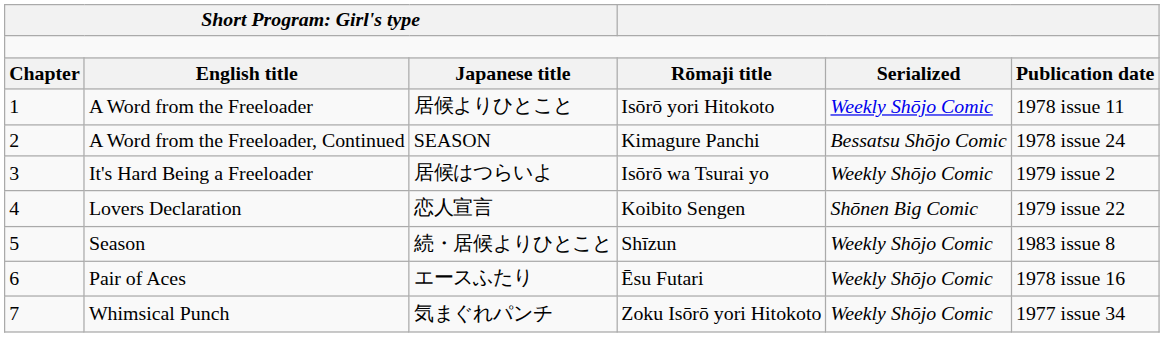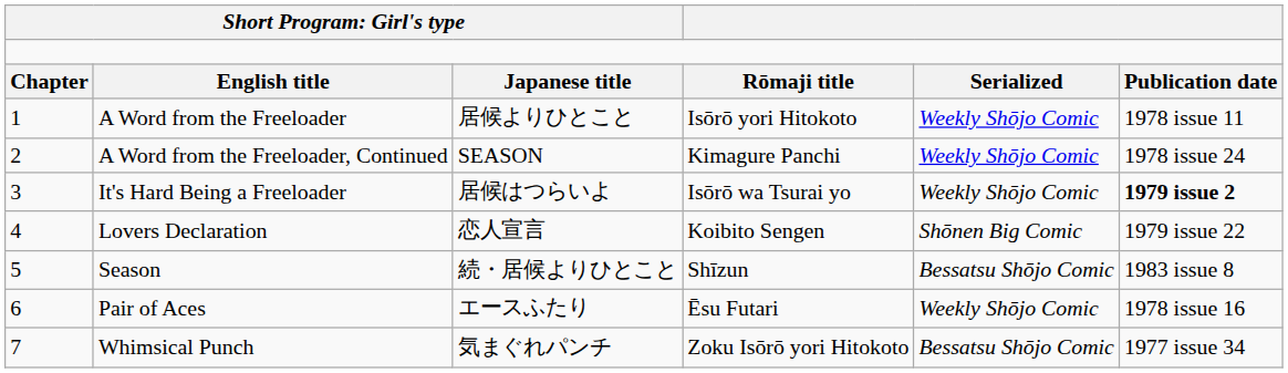 <table class="wikitable">
 <tr>
 <th colspan="3"><strong><em>Short Program: Girl's type</em></strong></th>
 <th colspan="3"><small></small></th>
 </tr>
 <tr>
 <td colspan="6" height="10"></td>
 </tr>
 <tr>
 <th>Chapter</th>
 <th>English title</th>
 <th>Japanese title</th>
 <th>Rōmaji title</th>
 <th>Serialized</th>
 <th>Publication date</th>
 </tr>
 <tr>
 <td>1</td>
 <td>A Word from the Freeloader</td>
 <td>居候よりひとこと</td>
 <td>Isōrō yori Hitokoto</td>
 <td><em><a href='#'>Weekly Shōjo Comic</a></em></td>
 <td>1978 issue 11</td>
 </tr>
 <tr>
 <td>2</td>
 <td>A Word from the Freeloader, Continued</td>
 <td>SEASON</td>
 <td>Kimagure Panchi</td>
-<td><em>Bessatsu Shōjo Comic</em></td>
+<td><em><a href='#'>Weekly Shōjo Comic</a></em></td>
 <td>1978 issue 24</td>
 </tr>
 <tr>
 <td>3</td>
 <td>It's Hard Being a Freeloader</td>
 <td>居候はつらいよ</td>
 <td>Isōrō wa Tsurai yo</td>
 <td><em>Weekly Shōjo Comic</em></td>
-<td>1979 issue 2</td>
+<td><strong>1979 issue 2</strong></td>
 </tr>
 <tr>
 <td>4</td>
 <td>Lovers Declaration</td>
 <td>恋人宣言</td>
 <td>Koibito Sengen</td>
 <td><em>Shōnen Big Comic</em></td>
 <td>1979 issue 22</td>
 </tr>
 <tr>
 <td>5</td>
 <td>Season</td>
 <td>続・居候よりひとこと</td>
 <td>Shīzun</td>
-<td><em>Weekly Shōjo Comic</em></td>
+<td><em>Bessatsu Shōjo Comic</em></td>
 <td>1983 issue 8</td>
 </tr>
 <tr>
 <td>6</td>
 <td>Pair of Aces</td>
 <td>エースふたり</td>
 <td>Ēsu Futari</td>
 <td><em>Weekly Shōjo Comic</em></td>
 <td>1978 issue 16</td>
 </tr>
 <tr>
 <td>7</td>
 <td>Whimsical Punch</td>
 <td>気まぐれパンチ</td>
 <td>Zoku Isōrō yori Hitokoto</td>
-<td><em>Weekly Shōjo Comic</em></td>
+<td><em>Bessatsu Shōjo Comic</em></td>
 <td>1977 issue 34</td>
 </tr>
 </table>
